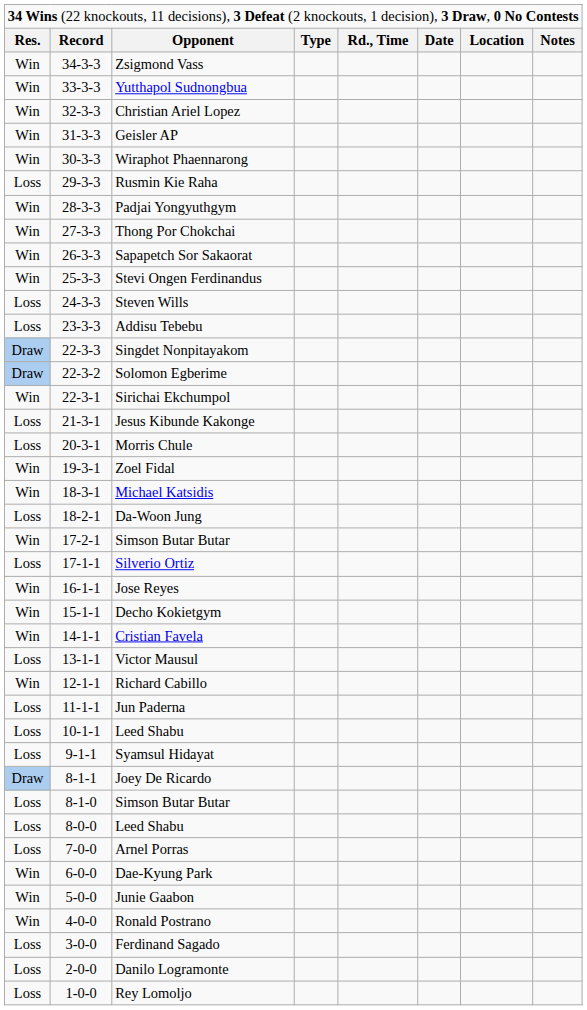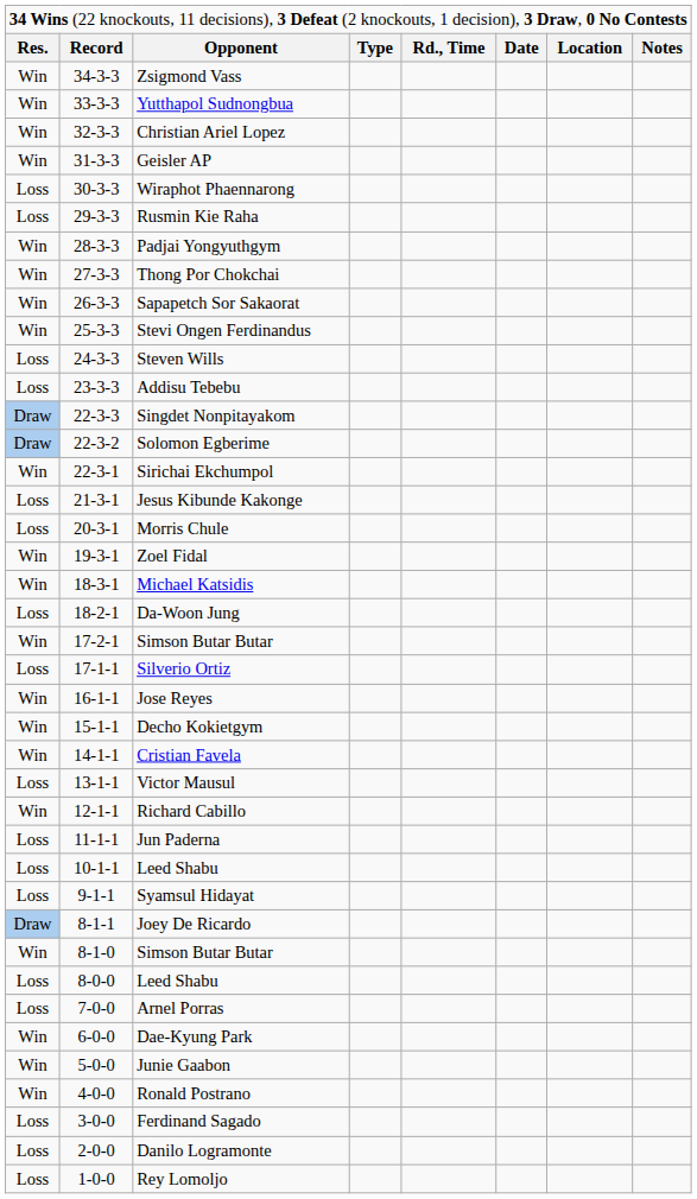 <table class="wikitable" style="text-align:center; font-size:95%">
 <tr>
 <td colspan=8><strong>34 Wins</strong> (22 knockouts, 11 decisions), <strong>3 Defeat</strong> (2 knockouts, 1 decision), <strong>3 Draw</strong>, <strong>0 No Contests</strong></td>
 </tr>
 <tr>
 <th>Res.</th>
 <th>Record</th>
 <th>Opponent</th>
 <th>Type</th>
 <th>Rd., Time</th>
 <th>Date</th>
 <th>Location</th>
 <th>Notes</th>
 </tr>
 <tr>
 <td>Win</td>
 <td>34-3-3</td>
 <td align=left> Zsigmond Vass</td>
 <td></td>
 <td></td>
 <td></td>
 <td align=left></td>
 <td align=left></td>
 </tr>
 <tr>
 <td>Win</td>
 <td>33-3-3</td>
 <td align=left> <a href='#'>Yutthapol Sudnongbua</a></td>
 <td></td>
 <td></td>
 <td></td>
 <td align=left></td>
 <td align=left></td>
 </tr>
 <tr>
 <td>Win</td>
 <td>32-3-3</td>
 <td align=left> Christian Ariel Lopez</td>
 <td></td>
 <td></td>
 <td></td>
 <td align=left></td>
 <td align=left></td>
 </tr>
 <tr>
 <td>Win</td>
 <td>31-3-3</td>
 <td align=left> Geisler AP</td>
 <td></td>
 <td></td>
 <td></td>
 <td align=left></td>
 <td align=left></td>
 </tr>
 <tr>
-<td>Win</td>
+<td>Loss</td>
 <td>30-3-3</td>
 <td align=left> Wiraphot Phaennarong</td>
 <td></td>
 <td></td>
 <td></td>
 <td align=left></td>
 <td align=left></td>
 </tr>
 <tr>
 <td>Loss</td>
 <td>29-3-3</td>
 <td align=left> Rusmin Kie Raha</td>
 <td></td>
 <td></td>
 <td></td>
 <td align=left></td>
 <td align=left></td>
 </tr>
 <tr>
 <td>Win</td>
 <td>28-3-3</td>
 <td align=left> Padjai Yongyuthgym</td>
 <td></td>
 <td></td>
 <td></td>
 <td align=left></td>
 <td align=left></td>
 </tr>
 <tr>
 <td>Win</td>
 <td>27-3-3</td>
 <td align=left> Thong Por Chokchai</td>
 <td></td>
 <td></td>
 <td></td>
 <td align=left></td>
 <td align=left></td>
 </tr>
 <tr>
 <td>Win</td>
 <td>26-3-3</td>
 <td align=left> Sapapetch Sor Sakaorat</td>
 <td></td>
 <td></td>
 <td></td>
 <td align=left></td>
 <td align=left></td>
 </tr>
 <tr>
 <td>Win</td>
 <td>25-3-3</td>
 <td align=left> Stevi Ongen Ferdinandus</td>
 <td></td>
 <td></td>
 <td></td>
 <td align=left></td>
 <td align=left></td>
 </tr>
 <tr>
 <td>Loss</td>
 <td>24-3-3</td>
 <td align=left> Steven Wills</td>
 <td></td>
 <td></td>
 <td></td>
 <td align=left></td>
 <td align=left></td>
 </tr>
 <tr>
 <td>Loss</td>
 <td>23-3-3</td>
 <td align=left> Addisu Tebebu</td>
 <td></td>
 <td></td>
 <td></td>
 <td align=left></td>
 <td align=left></td>
 </tr>
 <tr>
 <td style="background:#abcdef;">Draw</td>
 <td>22-3-3</td>
 <td align=left> Singdet Nonpitayakom</td>
 <td></td>
 <td></td>
 <td></td>
 <td align=left></td>
 <td align=left></td>
 </tr>
 <tr>
 <td style="background:#abcdef;">Draw</td>
 <td>22-3-2</td>
 <td align=left> Solomon Egberime</td>
 <td></td>
 <td></td>
 <td></td>
 <td align=left></td>
 <td align=left></td>
 </tr>
 <tr>
 <td>Win</td>
 <td>22-3-1</td>
 <td align=left> Sirichai Ekchumpol</td>
 <td></td>
 <td></td>
 <td></td>
 <td align=left></td>
 <td align=left></td>
 </tr>
 <tr>
 <td>Loss</td>
 <td>21-3-1</td>
 <td align=left> Jesus Kibunde Kakonge</td>
 <td></td>
 <td></td>
 <td></td>
 <td align=left></td>
 <td align=left></td>
 </tr>
 <tr>
 <td>Loss</td>
 <td>20-3-1</td>
 <td align=left> Morris Chule</td>
 <td></td>
 <td></td>
 <td></td>
 <td align=left></td>
 <td align=left></td>
 </tr>
 <tr>
 <td>Win</td>
 <td>19-3-1</td>
 <td align=left> Zoel Fidal</td>
 <td></td>
 <td></td>
 <td></td>
 <td align=left></td>
 <td align=left></td>
 </tr>
 <tr>
 <td>Win</td>
 <td>18-3-1</td>
 <td align=left> <a href='#'>Michael Katsidis</a></td>
 <td></td>
 <td></td>
 <td></td>
 <td align=left></td>
 <td align=left></td>
 </tr>
 <tr>
 <td>Loss</td>
 <td>18-2-1</td>
 <td align=left> Da-Woon Jung</td>
 <td></td>
 <td></td>
 <td></td>
 <td align=left></td>
 <td align=left></td>
 </tr>
 <tr>
 <td>Win</td>
 <td>17-2-1</td>
 <td align=left> Simson Butar Butar</td>
 <td></td>
 <td></td>
 <td></td>
 <td align=left></td>
 <td align=left></td>
 </tr>
 <tr>
 <td>Loss</td>
 <td>17-1-1</td>
 <td align=left> <a href='#'>Silverio Ortiz</a></td>
 <td></td>
 <td></td>
 <td></td>
 <td align=left></td>
 <td align=left></td>
 </tr>
 <tr>
 <td>Win</td>
 <td>16-1-1</td>
 <td align=left> Jose Reyes</td>
 <td></td>
 <td></td>
 <td></td>
 <td align=left></td>
 <td align=left></td>
 </tr>
 <tr>
 <td>Win</td>
 <td>15-1-1</td>
 <td align=left> Decho Kokietgym</td>
 <td></td>
 <td></td>
 <td></td>
 <td align=left></td>
 <td align=left></td>
 </tr>
 <tr>
 <td>Win</td>
 <td>14-1-1</td>
 <td align=left> <a href='#'>Cristian Favela</a></td>
 <td></td>
 <td></td>
 <td></td>
 <td align=left></td>
 <td align=left></td>
 </tr>
 <tr>
 <td>Loss</td>
 <td>13-1-1</td>
 <td align=left> Victor Mausul</td>
 <td></td>
 <td></td>
 <td></td>
 <td align=left></td>
 <td align=left></td>
 </tr>
 <tr>
 <td>Win</td>
 <td>12-1-1</td>
 <td align=left> Richard Cabillo</td>
 <td></td>
 <td></td>
 <td></td>
 <td align=left></td>
 <td align=left></td>
 </tr>
 <tr>
 <td>Loss</td>
 <td>11-1-1</td>
 <td align=left> Jun Paderna</td>
 <td></td>
 <td></td>
 <td></td>
 <td align=left></td>
 <td align=left></td>
 </tr>
 <tr>
 <td>Loss</td>
 <td>10-1-1</td>
 <td align=left> Leed Shabu</td>
 <td></td>
 <td></td>
 <td></td>
 <td align=left></td>
 <td align=left></td>
 </tr>
 <tr>
 <td>Loss</td>
 <td>9-1-1</td>
 <td align=left> Syamsul Hidayat</td>
 <td></td>
 <td></td>
 <td></td>
 <td align=left></td>
 <td align=left></td>
 </tr>
 <tr>
 <td style="background:#abcdef;">Draw</td>
 <td>8-1-1</td>
 <td align=left> Joey De Ricardo</td>
 <td></td>
 <td></td>
 <td></td>
 <td align=left></td>
 <td align=left></td>
 </tr>
 <tr>
-<td>Loss</td>
+<td>Win</td>
 <td>8-1-0</td>
 <td align=left> Simson Butar Butar</td>
 <td></td>
 <td></td>
 <td></td>
 <td align=left></td>
 <td align=left></td>
 </tr>
 <tr>
 <td>Loss</td>
 <td>8-0-0</td>
 <td align=left> Leed Shabu</td>
 <td></td>
 <td></td>
 <td></td>
 <td align=left></td>
 <td align=left></td>
 </tr>
 <tr>
 <td>Loss</td>
 <td>7-0-0</td>
 <td align=left> Arnel Porras</td>
 <td></td>
 <td></td>
 <td></td>
 <td align=left></td>
 <td align=left></td>
 </tr>
 <tr>
 <td>Win</td>
 <td>6-0-0</td>
 <td align=left> Dae-Kyung Park</td>
 <td></td>
 <td></td>
 <td></td>
 <td align=left></td>
 <td align=left></td>
 </tr>
 <tr>
 <td>Win</td>
 <td>5-0-0</td>
 <td align=left> Junie Gaabon</td>
 <td></td>
 <td></td>
 <td></td>
 <td align=left></td>
 <td align=left></td>
 </tr>
 <tr>
 <td>Win</td>
 <td>4-0-0</td>
 <td align=left> Ronald Postrano</td>
 <td></td>
 <td></td>
 <td></td>
 <td align=left></td>
 <td align=left></td>
 </tr>
 <tr>
 <td>Loss</td>
 <td>3-0-0</td>
 <td align=left> Ferdinand Sagado</td>
 <td></td>
 <td></td>
 <td></td>
 <td align=left></td>
 <td align=left></td>
 </tr>
 <tr>
 <td>Loss</td>
 <td>2-0-0</td>
 <td align=left> Danilo Logramonte</td>
 <td></td>
 <td></td>
 <td></td>
 <td align=left></td>
 <td align=left></td>
 </tr>
 <tr>
 <td>Loss</td>
 <td>1-0-0</td>
 <td align=left> Rey Lomoljo</td>
 <td></td>
 <td></td>
 <td></td>
 <td align=left></td>
 <td align=left></td>
 </tr>
 </table>
